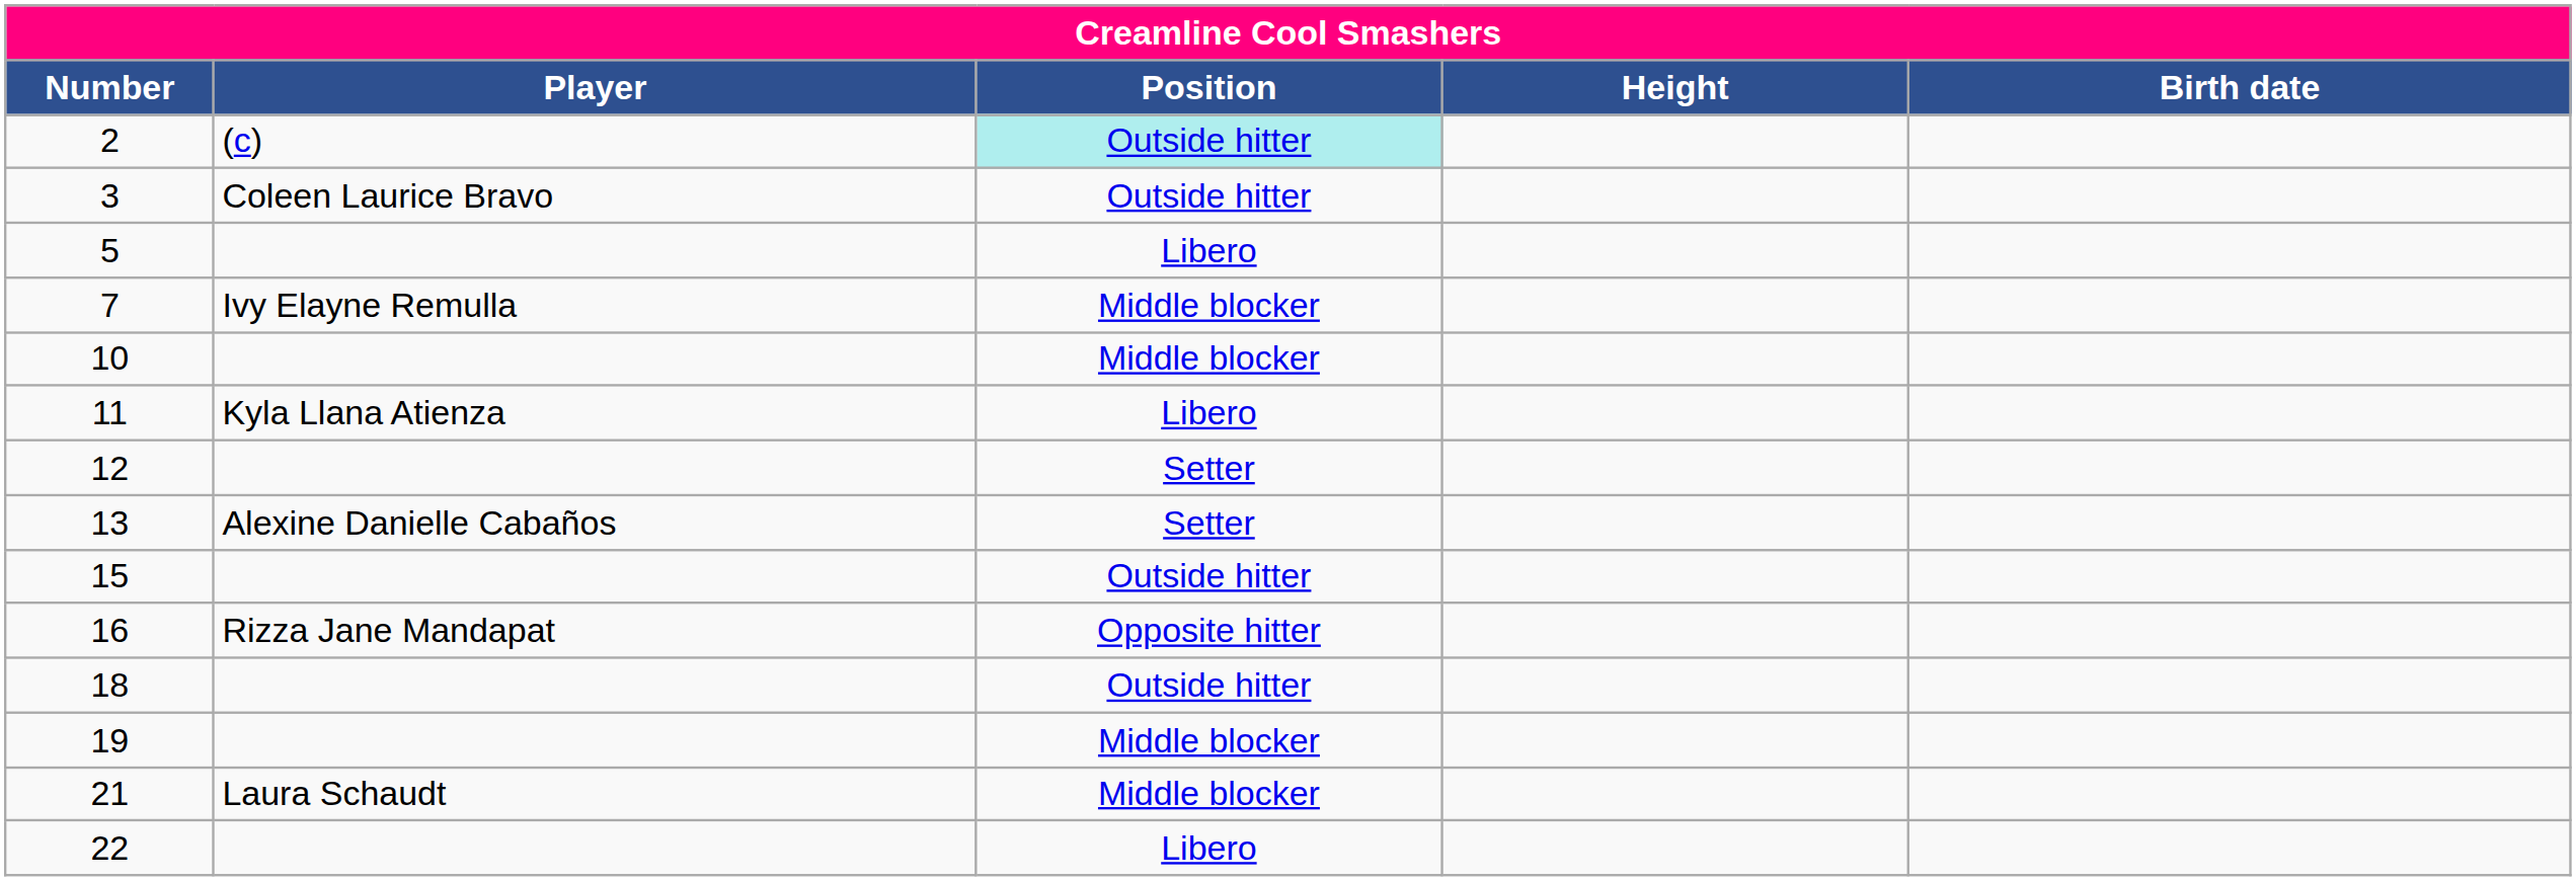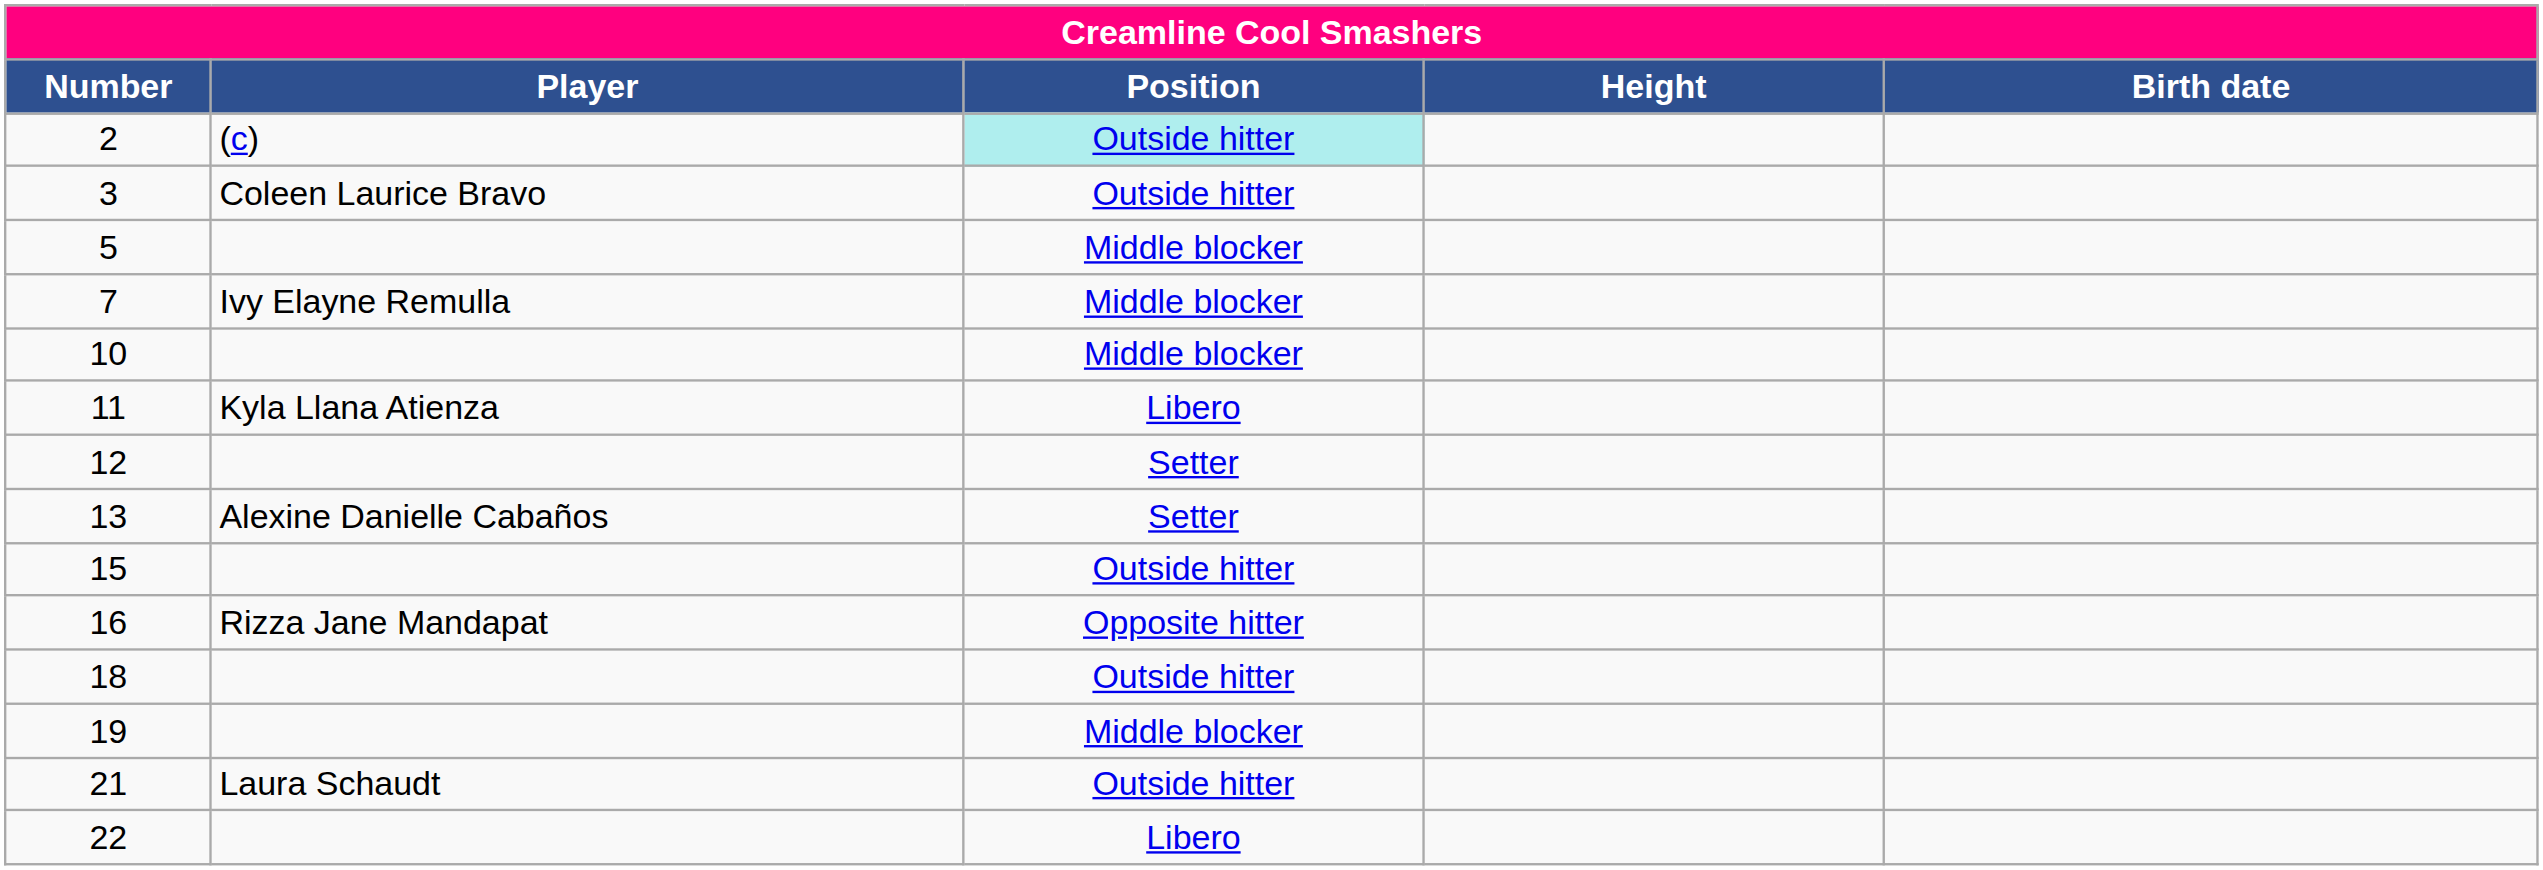 <table class="wikitable sortable" style="text-align:center; width: 85%; font-size:90%;">
 <tr>
 <td colspan="8" style= "background:#FF007F; color:white; text-align: center"><strong>Creamline Cool Smashers</strong></td>
 </tr>
 <tr>
 <th style="width:3em; background:#2e5090; color:white;">Number</th>
 <th style="width:15em; background:#2e5090; color:white;">Player</th>
 <th style="width:9em; background:#2e5090; color:white;">Position</th>
 <th style="width:9em; background:#2e5090; color:white">Height</th>
 <th style="width:13em; background:#2e5090; color:white;">Birth date</th>
 </tr>
 <tr>
 <td align=center>2</td>
 <td align=left>  (<a href='#'>c</a>)</td>
 <td style="background: paleturquoise;"><a href='#'>Outside hitter</a></td>
 <td align=center></td>
 <td align=right></td>
 </tr>
 <tr>
 <td align=center>3</td>
 <td align=left> Coleen Laurice Bravo</td>
 <td><a href='#'>Outside hitter</a></td>
 <td align=center></td>
 <td align=right></td>
 </tr>
 <tr>
 <td align=center>5</td>
 <td align=left> </td>
-<td><a href='#'>Libero</a></td>
+<td><a href='#'>Middle blocker</a></td>
 <td align=center></td>
 <td align=right></td>
 </tr>
 <tr>
 <td align=center>7</td>
 <td align=left> Ivy Elayne Remulla</td>
 <td><a href='#'>Middle blocker</a></td>
 <td align=center></td>
 <td align=right></td>
 </tr>
 <tr>
 <td align=center>10</td>
 <td align=left> </td>
 <td><a href='#'>Middle blocker</a></td>
 <td align=center></td>
 <td align=right></td>
 </tr>
 <tr>
 <td align=center>11</td>
 <td align=left> Kyla Llana Atienza</td>
 <td><a href='#'>Libero</a></td>
 <td align=center></td>
 <td align=right></td>
 </tr>
 <tr>
 <td align=center>12</td>
 <td align=left> </td>
 <td><a href='#'>Setter</a></td>
 <td align=center></td>
 <td align=right></td>
 </tr>
 <tr>
 <td align=center>13</td>
 <td align=left> Alexine Danielle Cabaños</td>
 <td><a href='#'>Setter</a></td>
 <td align=center></td>
 <td align=right></td>
 </tr>
 <tr>
 <td align=center>15</td>
 <td align=left> </td>
 <td><a href='#'>Outside hitter</a></td>
 <td align=center></td>
 <td align=right></td>
 </tr>
 <tr>
 <td align=center>16</td>
 <td align=left> Rizza Jane Mandapat</td>
 <td><a href='#'>Opposite hitter</a></td>
 <td align=center></td>
 <td align=right></td>
 </tr>
 <tr>
 <td align=center>18</td>
 <td align=left> </td>
 <td><a href='#'>Outside hitter</a></td>
 <td align=center></td>
 <td align=right></td>
 </tr>
 <tr>
 <td align=center>19</td>
 <td align=left> </td>
 <td><a href='#'>Middle blocker</a></td>
 <td align=center></td>
 <td align=right></td>
 </tr>
 <tr>
 <td align=center>21</td>
 <td align=left> Laura Schaudt</td>
-<td><a href='#'>Middle blocker</a></td>
+<td><a href='#'>Outside hitter</a></td>
 <td align=center></td>
 <td align=right></td>
 </tr>
 <tr>
 <td align=center>22</td>
 <td align=left> </td>
 <td><a href='#'>Libero</a></td>
 <td align=center></td>
 <td align=right></td>
 </tr>
 </table>
